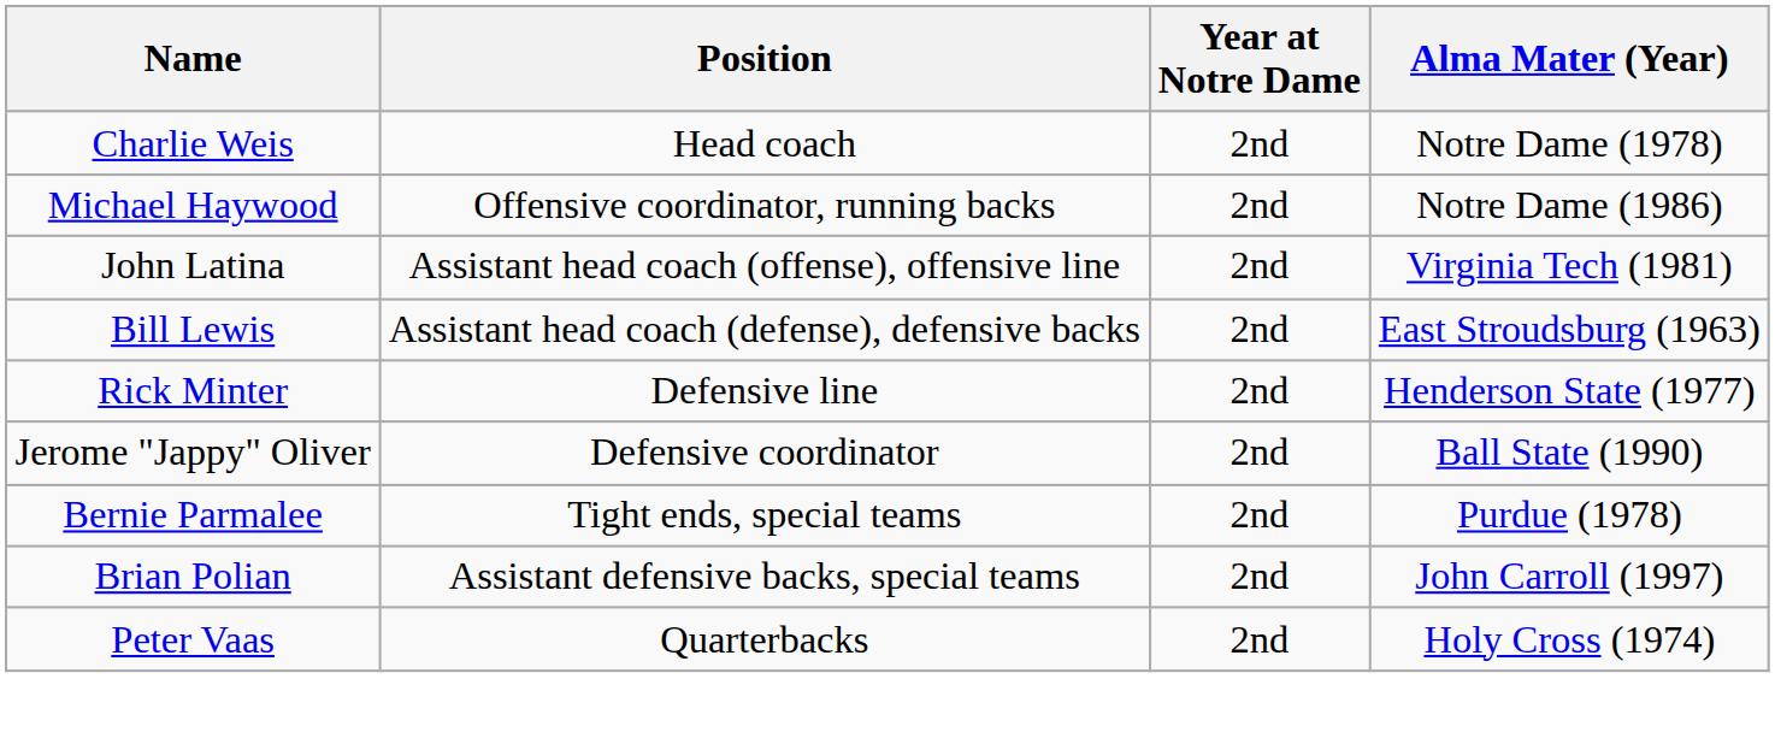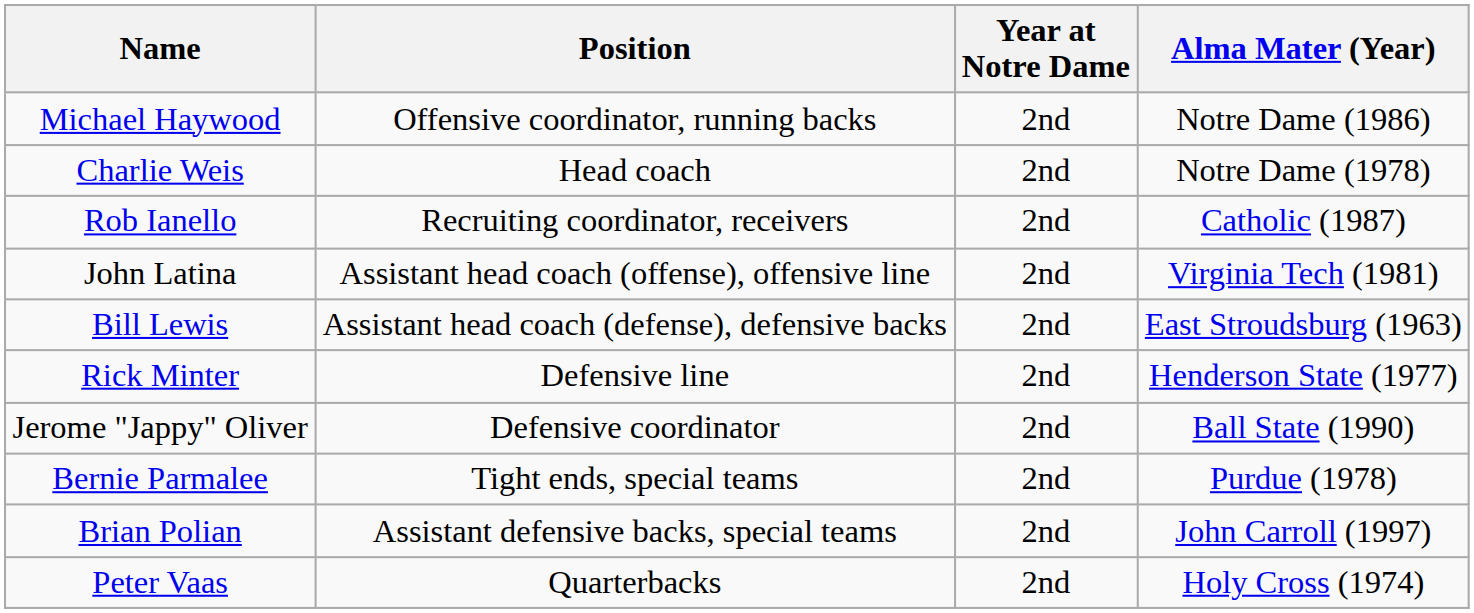 <table class="wikitable">
 <tr>
 <th>Name</th>
 <th>Position</th>
 <th>Year at <br> Notre Dame</th>
 <th><a href='#'>Alma Mater</a> (Year)</th>
 </tr>
 <tr align="center">
+<td><a href='#'>Michael Haywood</a></td>
+<td>Offensive coordinator, running backs</td>
+<td>2nd</td>
+<td>Notre Dame (1986)</td>
+</tr>
+<tr align="center">
 <td><a href='#'>Charlie Weis</a></td>
 <td>Head coach</td>
 <td>2nd</td>
 <td>Notre Dame (1978)</td>
 </tr>
 <tr align="center">
-<td><a href='#'>Michael Haywood</a></td>
-<td>Offensive coordinator, running backs</td>
+<td><a href='#'>Rob Ianello</a></td>
+<td>Recruiting coordinator, receivers</td>
 <td>2nd</td>
-<td>Notre Dame (1986)</td>
+<td><a href='#'>Catholic</a> (1987)</td>
 </tr>
 <tr align="center">
 <td>John Latina</td>
 <td>Assistant head coach (offense), offensive line</td>
 <td>2nd</td>
 <td><a href='#'>Virginia Tech</a> (1981)</td>
 </tr>
 <tr align="center">
 <td><a href='#'>Bill Lewis</a></td>
 <td>Assistant head coach (defense), defensive backs</td>
 <td>2nd</td>
 <td><a href='#'>East Stroudsburg</a> (1963)</td>
 </tr>
 <tr align="center">
 <td><a href='#'>Rick Minter</a></td>
 <td>Defensive line</td>
 <td>2nd</td>
 <td><a href='#'>Henderson State</a> (1977)</td>
 </tr>
 <tr align="center">
 <td>Jerome "Jappy" Oliver</td>
 <td>Defensive coordinator</td>
 <td>2nd</td>
 <td><a href='#'>Ball State</a> (1990)</td>
 </tr>
 <tr align="center">
 <td><a href='#'>Bernie Parmalee</a></td>
 <td>Tight ends, special teams</td>
 <td>2nd</td>
 <td><a href='#'>Purdue</a> (1978)</td>
 </tr>
 <tr align="center">
 <td><a href='#'>Brian Polian</a></td>
 <td>Assistant defensive backs, special teams</td>
 <td>2nd</td>
 <td><a href='#'>John Carroll</a> (1997)</td>
 </tr>
 <tr align="center">
 <td><a href='#'>Peter Vaas</a></td>
 <td>Quarterbacks</td>
 <td>2nd</td>
 <td><a href='#'>Holy Cross</a> (1974)</td>
 </tr>
 </table>
